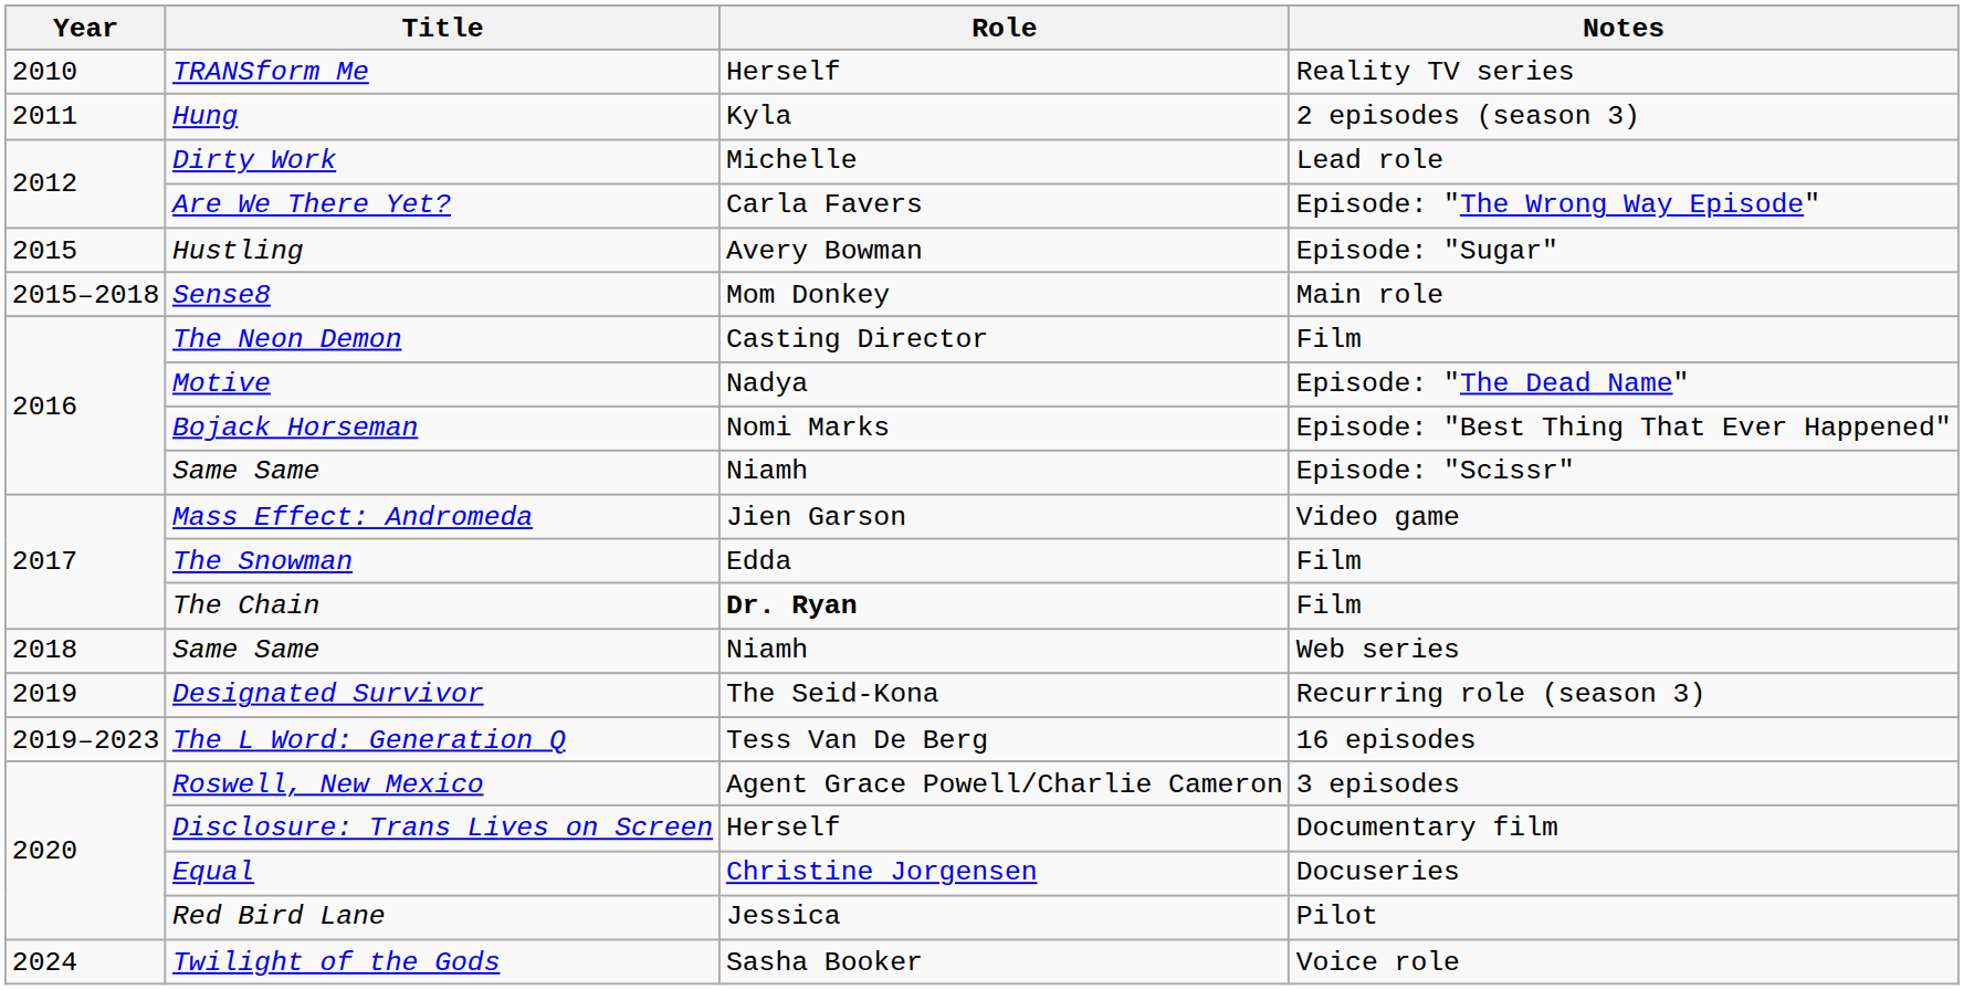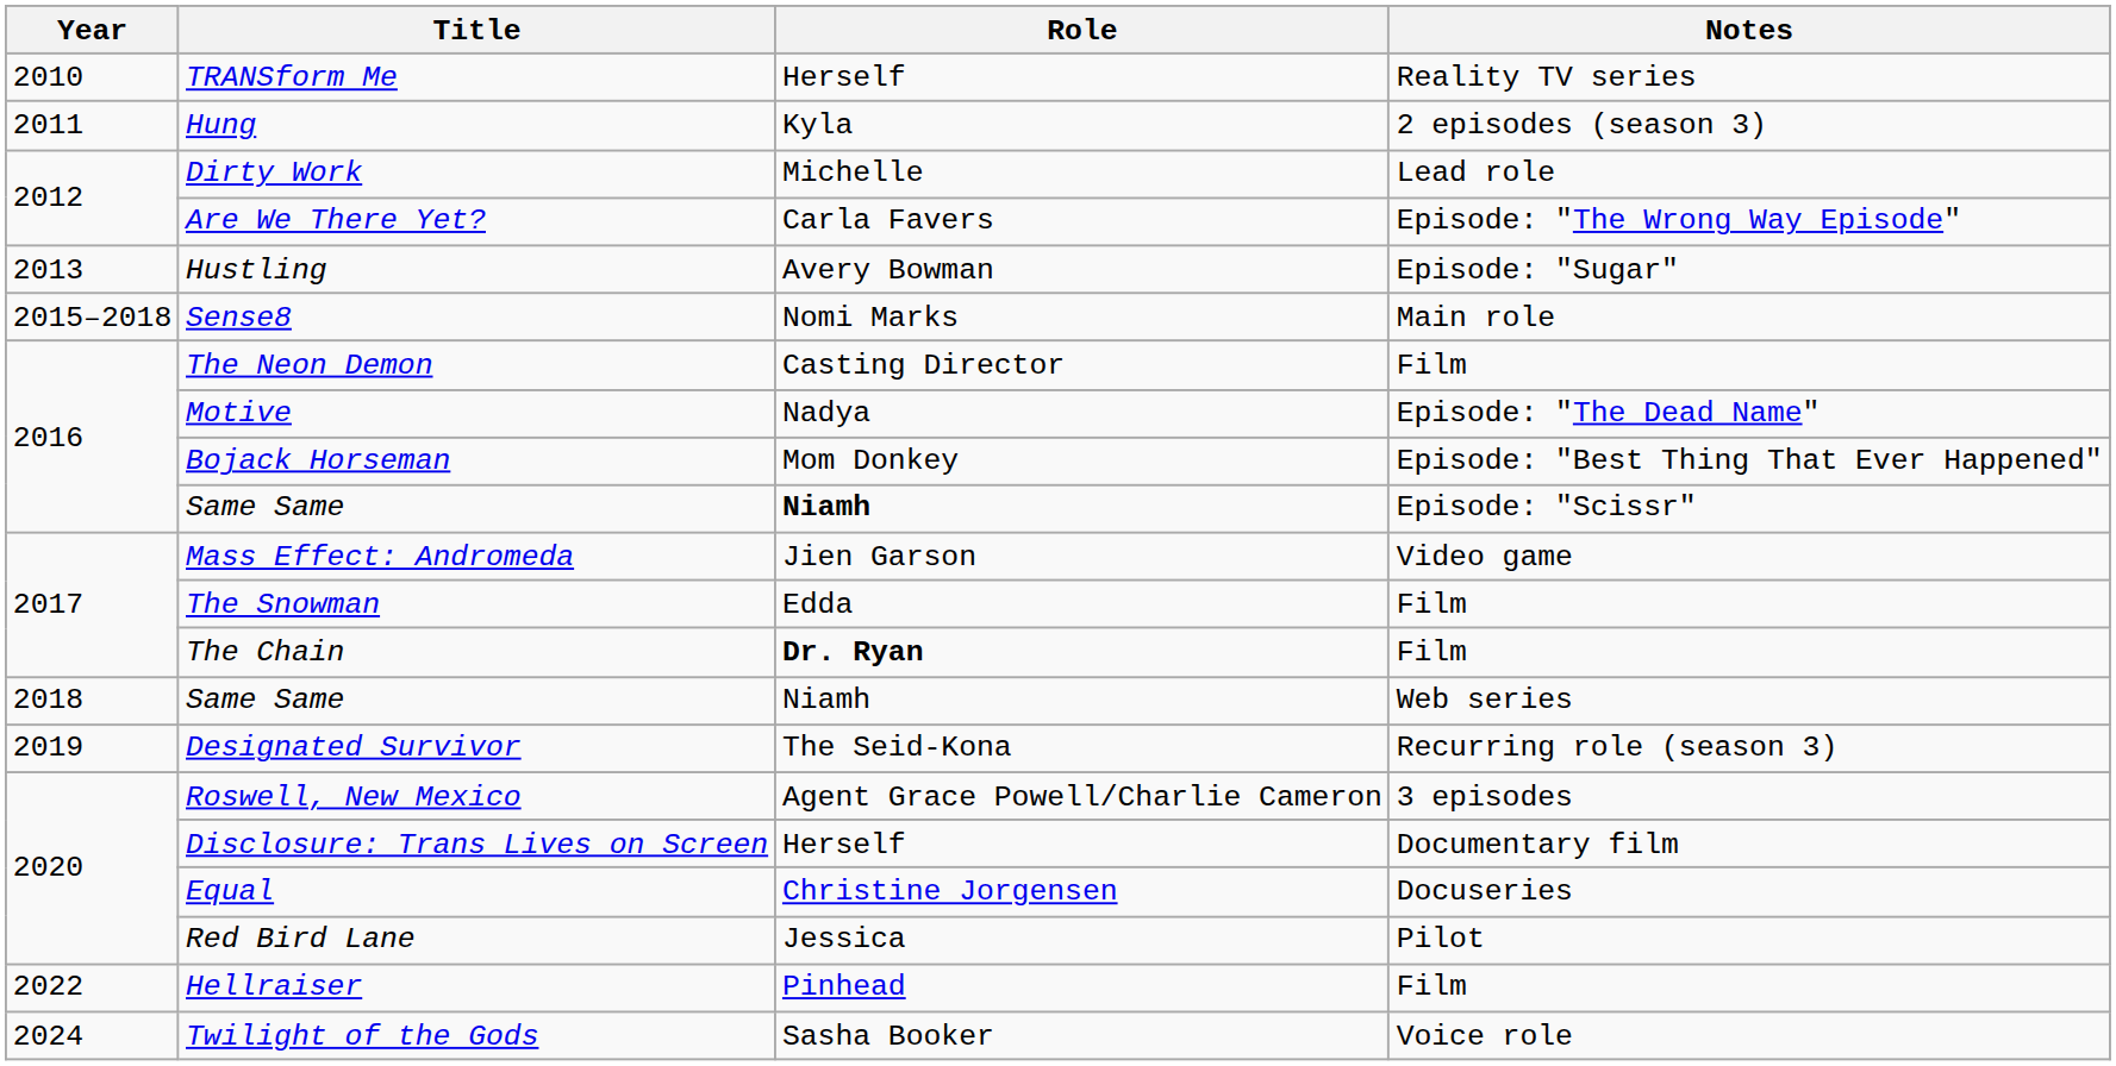 <table class="wikitable sortable">
 <tr>
 <th scope="col">Year</th>
 <th scope="col">Title</th>
 <th scope="col">Role</th>
 <th class="unsortable" scope="col">Notes</th>
 </tr>
 <tr>
 <td>2010</td>
 <td><em><a href='#'>TRANSform Me</a></em></td>
 <td>Herself</td>
 <td>Reality TV series</td>
 </tr>
 <tr>
 <td>2011</td>
 <td><em><a href='#'>Hung</a></em></td>
 <td>Kyla</td>
 <td>2 episodes (season 3)</td>
 </tr>
 <tr>
 <td rowspan="2">2012</td>
 <td><em><a href='#'>Dirty Work</a></em></td>
 <td>Michelle</td>
 <td>Lead role</td>
 </tr>
 <tr>
 <td><em><a href='#'>Are We There Yet?</a></em></td>
 <td>Carla Favers</td>
 <td>Episode: "<a href='#'>The Wrong Way Episode</a>"</td>
 </tr>
 <tr>
-<td>2015</td>
+<td>2013</td>
 <td><em>Hustling</em></td>
 <td>Avery Bowman</td>
 <td>Episode: "Sugar"</td>
 </tr>
 <tr>
 <td>2015–2018</td>
 <td><em><a href='#'>Sense8</a></em></td>
-<td>Mom Donkey</td>
+<td>Nomi Marks</td>
 <td>Main role</td>
 </tr>
 <tr>
 <td rowspan="4">2016</td>
 <td><em><a href='#'>The Neon Demon</a></em></td>
 <td>Casting Director</td>
 <td>Film</td>
 </tr>
 <tr>
 <td><em><a href='#'>Motive</a></em></td>
 <td>Nadya</td>
 <td>Episode: "<a href='#'>The Dead Name</a>"</td>
 </tr>
 <tr>
 <td><em><a href='#'>Bojack Horseman</a></em></td>
-<td>Nomi Marks</td>
+<td>Mom Donkey</td>
 <td>Episode: "Best Thing That Ever Happened"</td>
 </tr>
 <tr>
 <td><em>Same Same</em></td>
-<td>Niamh</td>
+<td><strong>Niamh</strong></td>
 <td>Episode: "Scissr"</td>
 </tr>
 <tr>
 <td rowspan="3">2017</td>
 <td><em><a href='#'>Mass Effect: Andromeda</a></em></td>
 <td>Jien Garson</td>
 <td>Video game</td>
 </tr>
 <tr>
 <td><em><a href='#'>The Snowman</a></em></td>
 <td>Edda</td>
 <td>Film</td>
 </tr>
 <tr>
 <td><em>The Chain</em></td>
 <td><strong>Dr. Ryan</strong></td>
 <td>Film</td>
 </tr>
 <tr>
 <td>2018</td>
 <td><em>Same Same</em></td>
 <td>Niamh</td>
 <td>Web series</td>
 </tr>
 <tr>
 <td rowspan="1">2019</td>
 <td><em><a href='#'>Designated Survivor</a></em></td>
 <td>The Seid-Kona</td>
 <td>Recurring role (season 3)</td>
 </tr>
 <tr>
-<td rowspan="1">2019–2023</td>
-<td><em><a href='#'>The L Word: Generation Q</a></em></td>
-<td>Tess Van De Berg</td>
-<td>16 episodes</td>
-</tr>
-<tr>
 <td rowspan="4">2020</td>
 <td><em><a href='#'>Roswell, New Mexico</a></em></td>
 <td>Agent Grace Powell/Charlie Cameron</td>
 <td>3 episodes</td>
 </tr>
 <tr>
 <td><em><a href='#'>Disclosure: Trans Lives on Screen</a></em></td>
 <td>Herself</td>
 <td>Documentary film</td>
 </tr>
 <tr>
 <td><em><a href='#'>Equal</a></em></td>
 <td><a href='#'>Christine Jorgensen</a></td>
 <td>Docuseries</td>
 </tr>
 <tr>
 <td><em>Red Bird Lane</em></td>
 <td>Jessica</td>
 <td>Pilot</td>
 </tr>
 <tr>
+<td>2022</td>
+<td><em><a href='#'>Hellraiser</a></em></td>
+<td><a href='#'>Pinhead</a></td>
+<td>Film</td>
+</tr>
+<tr>
 <td>2024</td>
 <td><em><a href='#'>Twilight of the Gods</a></em></td>
 <td>Sasha Booker</td>
 <td>Voice role</td>
 </tr>
 </table>
